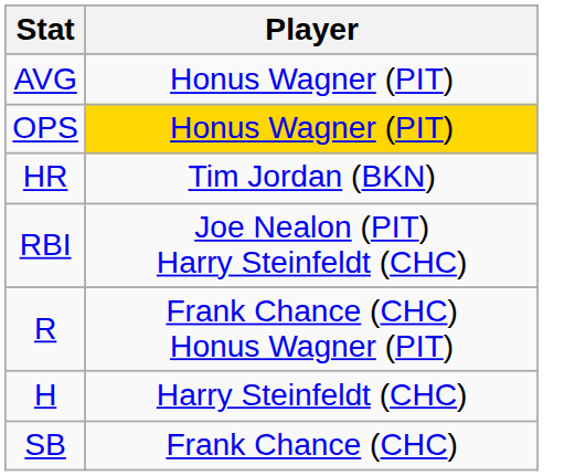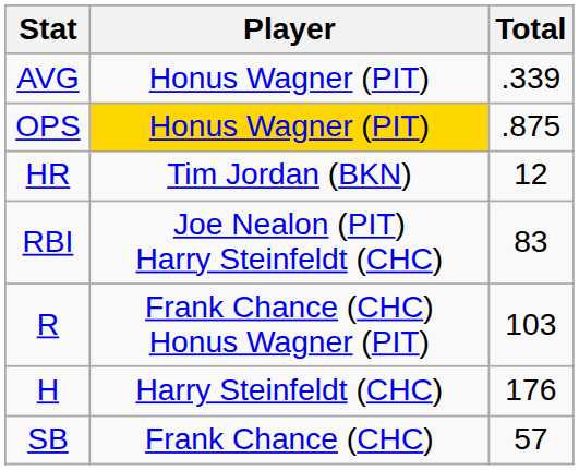 <table class="wikitable" style="text-align:center;">
 <tr>
 <th style="width:15%;">Stat</th>
 <th>Player</th>
+<th style="width:15%;">Total</th>
 </tr>
 <tr>
 <td><a href='#'>AVG</a></td>
 <td><a href='#'>Honus Wagner</a> (<a href='#'>PIT</a>)</td>
+<td>.339</td>
 </tr>
 <tr>
 <td><a href='#'>OPS</a></td>
 <td style="background: gold;"><a href='#'>Honus Wagner</a> (<a href='#'>PIT</a>)</td>
+<td>.875</td>
 </tr>
 <tr>
 <td><a href='#'>HR</a></td>
 <td><a href='#'>Tim Jordan</a> (<a href='#'>BKN</a>)</td>
+<td>12</td>
 </tr>
 <tr>
 <td><a href='#'>RBI</a></td>
 <td><a href='#'>Joe Nealon</a> (<a href='#'>PIT</a>)<br><a href='#'>Harry Steinfeldt</a> (<a href='#'>CHC</a>)</td>
+<td>83</td>
 </tr>
 <tr>
 <td><a href='#'>R</a></td>
 <td><a href='#'>Frank Chance</a> (<a href='#'>CHC</a>)<br><a href='#'>Honus Wagner</a> (<a href='#'>PIT</a>)</td>
+<td>103</td>
 </tr>
 <tr>
 <td><a href='#'>H</a></td>
 <td><a href='#'>Harry Steinfeldt</a> (<a href='#'>CHC</a>)</td>
+<td>176</td>
 </tr>
 <tr>
 <td><a href='#'>SB</a></td>
 <td><a href='#'>Frank Chance</a> (<a href='#'>CHC</a>)</td>
+<td>57</td>
 </tr>
 </table>
